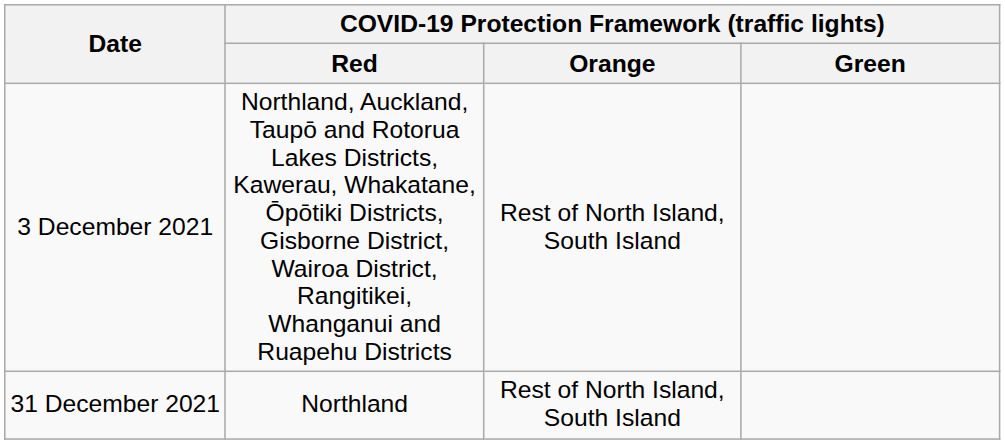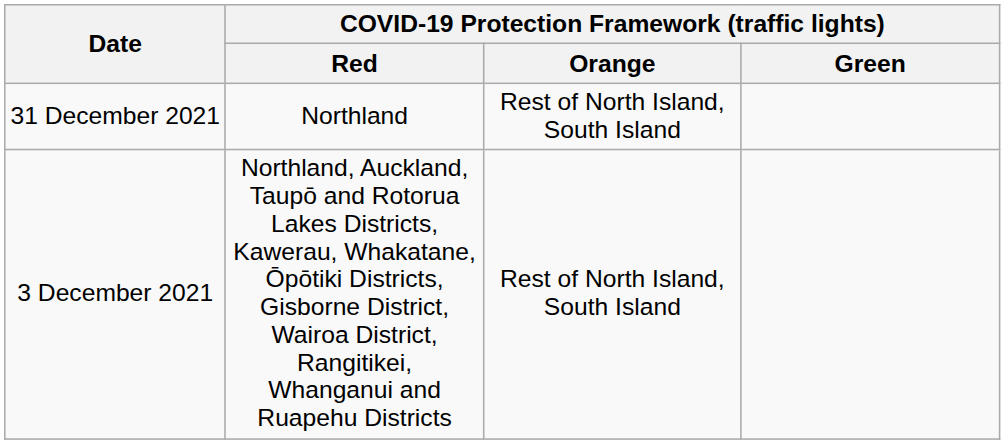 <table class="wikitable" style="text-align:center;">
 <tr>
 <th rowspan=2>Date</th>
 <th colspan="3">COVID-19 Protection Framework (traffic lights)</th>
 </tr>
 <tr>
 <th style="width:160px;">Red</th>
 <th style="width:160px;">Orange</th>
 <th style="width:160px;">Green</th>
 </tr>
 <tr>
+<td>31 December 2021</td>
+<td>Northland</td>
+<td>Rest of North Island, South Island</td>
+<td></td>
+</tr>
+<tr>
 <td>3 December 2021</td>
 <td>Northland, Auckland, Taupō and Rotorua Lakes Districts, Kawerau, Whakatane, Ōpōtiki Districts, Gisborne District, Wairoa District, Rangitikei, Whanganui and Ruapehu Districts</td>
 <td>Rest of North Island, South Island</td>
 <td></td>
 </tr>
-<tr>
-<td>31 December 2021</td>
-<td>Northland</td>
-<td>Rest of North Island, South Island</td>
-<td></td>
-</tr>
 </table>
